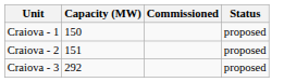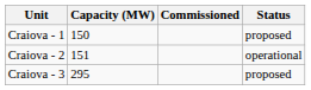 <table class="wikitable">
 <tr>
 <th>Unit</th>
 <th>Capacity (MW)</th>
 <th>Commissioned</th>
 <th>Status</th>
 </tr>
 <tr>
 <td>Craiova - 1</td>
 <td>150</td>
 <td></td>
 <td>proposed</td>
 </tr>
 <tr>
 <td>Craiova - 2</td>
 <td>151</td>
 <td></td>
-<td>proposed</td>
+<td>operational</td>
 </tr>
 <tr>
 <td>Craiova - 3</td>
-<td>292</td>
+<td>295</td>
 <td></td>
 <td>proposed</td>
 </tr>
 </table>
